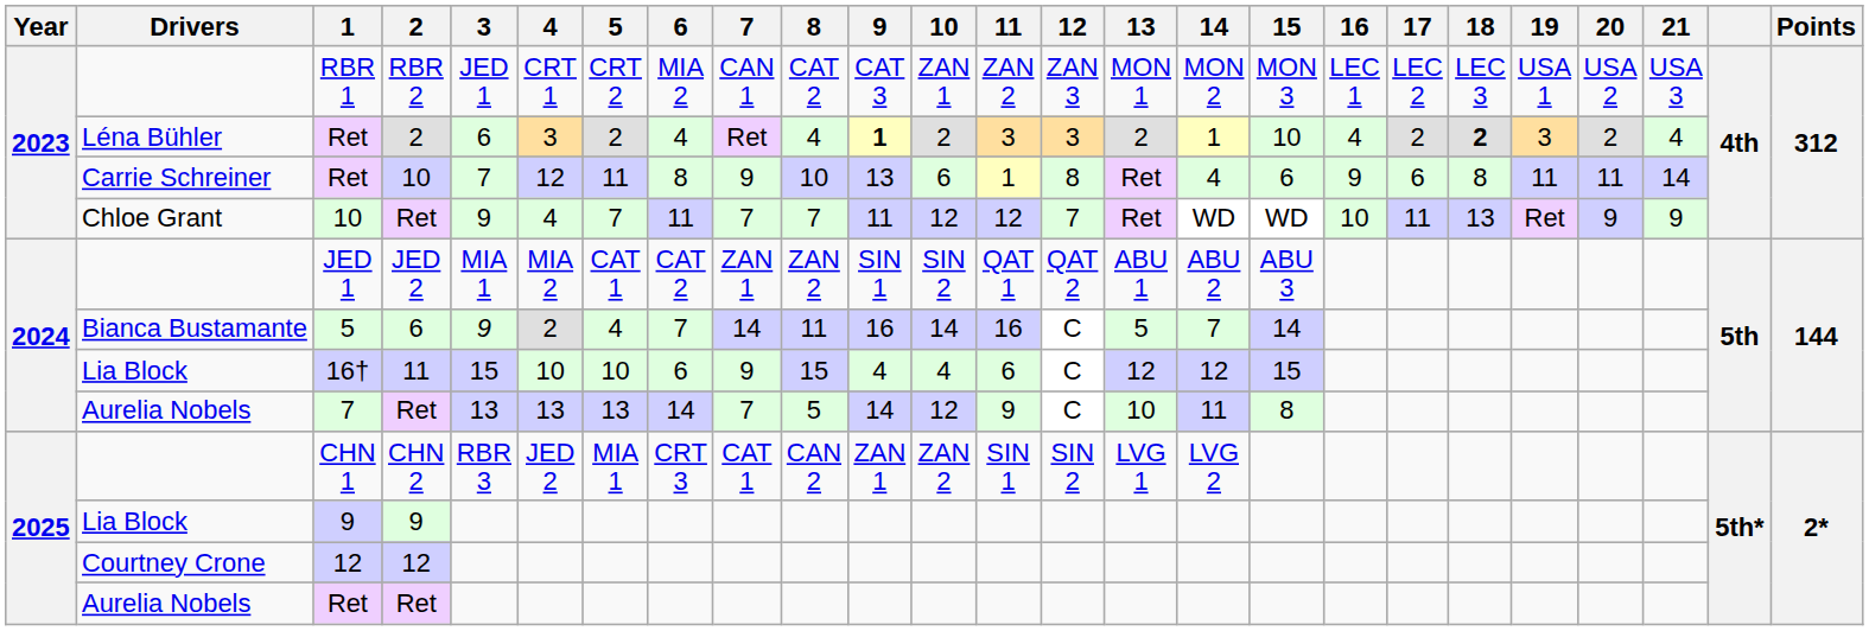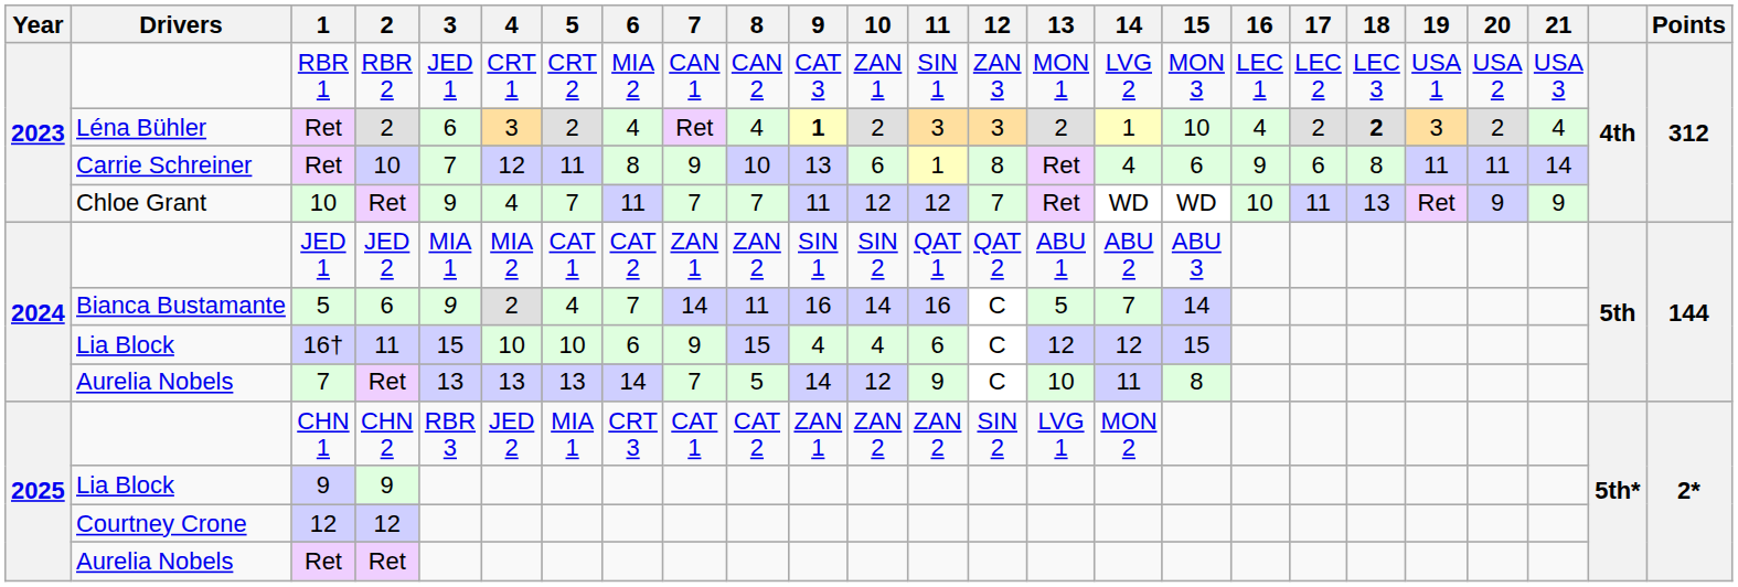 <table class="wikitable" style="text-align:center; font-size:85%;">
 <tr>
 <th>Year</th>
 <th>Drivers</th>
 <th>1</th>
 <th>2</th>
 <th>3</th>
 <th>4</th>
 <th>5</th>
 <th>6</th>
 <th>7</th>
 <th>8</th>
 <th>9</th>
 <th>10</th>
 <th>11</th>
 <th>12</th>
 <th>13</th>
 <th>14</th>
 <th>15</th>
 <th>16</th>
 <th>17</th>
 <th>18</th>
 <th>19</th>
 <th>20</th>
 <th>21</th>
 <th></th>
 <th>Points</th>
 </tr>
 <tr>
 <th rowspan="4"><a href='#'>2023</a></th>
 <td></td>
 <td><a href='#'>RBR<br>1</a></td>
 <td><a href='#'>RBR<br>2</a></td>
 <td><a href='#'>JED<br>1</a></td>
 <td><a href='#'>CRT<br>1</a></td>
 <td><a href='#'>CRT<br>2</a></td>
 <td><a href='#'>MIA<br>2</a></td>
 <td><a href='#'>CAN<br>1</a></td>
-<td><a href='#'>CAT<br>2</a></td>
+<td><a href='#'>CAN<br>2</a></td>
 <td><a href='#'>CAT<br>3</a></td>
 <td><a href='#'>ZAN<br>1</a></td>
-<td><a href='#'>ZAN<br>2</a></td>
+<td><a href='#'>SIN<br>1</a></td>
 <td><a href='#'>ZAN<br>3</a></td>
 <td><a href='#'>MON<br>1</a></td>
-<td><a href='#'>MON<br>2</a></td>
+<td><a href='#'>LVG<br>2</a></td>
 <td><a href='#'>MON<br>3</a></td>
 <td><a href='#'>LEC<br>1</a></td>
 <td><a href='#'>LEC<br>2</a></td>
 <td><a href='#'>LEC<br>3</a></td>
 <td><a href='#'>USA<br>1</a></td>
 <td><a href='#'>USA<br>2</a></td>
 <td><a href='#'>USA<br>3</a></td>
 <th rowspan="4">4th</th>
 <th rowspan="4">312</th>
 </tr>
 <tr>
 <td style="text-align:left;" nowrap> <a href='#'>Léna Bühler</a></td>
 <td style="background:#efcfff;">Ret</td>
 <td style="background:#dfdfdf;">2</td>
 <td style="background:#dfffdf;">6</td>
 <td style="background:#ffdf9f;">3</td>
 <td style="background:#dfdfdf;">2</td>
 <td style="background:#dfffdf;">4</td>
 <td style="background:#efcfff;">Ret</td>
 <td style="background:#dfffdf;">4</td>
 <td style="background:#FFFFBF;"><strong>1</strong></td>
 <td style="background:#dfdfdf;">2</td>
 <td style="background:#ffdf9f;">3</td>
 <td style="background:#ffdf9f;">3</td>
 <td style="background:#dfdfdf;">2</td>
 <td style="background:#FFFFBF;">1</td>
 <td style="background:#dfffdf;">10</td>
 <td style="background:#DFFFDF;">4</td>
 <td style="background:#dfdfdf;">2</td>
 <td style="background:#dfdfdf;"><strong>2</strong></td>
 <td style="background:#ffdf9f;">3</td>
 <td style="background:#dfdfdf;">2</td>
 <td style="background:#DFFFDF;">4</td>
 </tr>
 <tr>
 <td style="text-align:left;" nowrap> <a href='#'>Carrie Schreiner</a></td>
 <td style="background:#efcfff;">Ret</td>
 <td style="background:#cfcfff;">10</td>
 <td style="background:#dfffdf;">7</td>
 <td style="background:#cfcfff;">12</td>
 <td style="background:#cfcfff;">11</td>
 <td style="background:#dfffdf;">8</td>
 <td style="background:#dfffdf;">9</td>
 <td style="background:#cfcfff;">10</td>
 <td style="background:#cfcfff;">13</td>
 <td style="background:#DFFFDF;">6</td>
 <td style="background:#FFFFBF;">1</td>
 <td style="background:#DFFFDF;">8</td>
 <td style="background:#efcfff;">Ret</td>
 <td style="background:#DFFFDF;">4</td>
 <td style="background:#dfffdf;">6</td>
 <td style="background:#DFFFDF;">9</td>
 <td style="background:#dfffdf;">6</td>
 <td style="background:#dfffdf;">8</td>
 <td style="background:#cfcfff;">11</td>
 <td style="background:#cfcfff;">11</td>
 <td style="background:#cfcfff;">14</td>
 </tr>
 <tr>
 <td align=left nowrap> Chloe Grant</td>
 <td style="background:#dfffdf;">10</td>
 <td style="background:#efcfff;">Ret</td>
 <td style="background:#dfffdf;">9</td>
 <td style="background:#dfffdf;">4</td>
 <td style="background:#DFFFDF;">7</td>
 <td style="background:#cfcfff;">11</td>
 <td style="background:#dfffdf;">7</td>
 <td style="background:#dfffdf;">7</td>
 <td style="background:#cfcfff;">11</td>
 <td style="background:#cfcfff;">12</td>
 <td style="background:#cfcfff;">12</td>
 <td style="background:#DFFFDF;">7</td>
 <td style="background:#efcfff;">Ret</td>
 <td style="background:#ffffff;">WD</td>
 <td style="background:#ffffff;">WD</td>
 <td style="background:#DFFFDF;">10</td>
 <td style="background:#cfcfff;">11</td>
 <td style="background:#cfcfff;">13</td>
 <td style="background:#efcfff;">Ret</td>
 <td style="background:#cfcfff;">9</td>
 <td style="background:#DFFFDF;">9</td>
 </tr>
 <tr>
 <th rowspan="4"><a href='#'>2024</a></th>
 <td></td>
 <td><a href='#'>JED<br>1</a></td>
 <td><a href='#'>JED<br>2</a></td>
 <td><a href='#'>MIA<br>1</a></td>
 <td><a href='#'>MIA<br>2</a></td>
 <td><a href='#'>CAT<br>1</a></td>
 <td><a href='#'>CAT<br>2</a></td>
 <td><a href='#'>ZAN<br>1</a></td>
 <td><a href='#'>ZAN<br>2</a></td>
 <td><a href='#'>SIN<br>1</a></td>
 <td><a href='#'>SIN<br>2</a></td>
 <td><a href='#'>QAT<br>1</a></td>
 <td><a href='#'>QAT<br>2</a></td>
 <td><a href='#'>ABU<br>1</a></td>
 <td><a href='#'>ABU<br>2</a></td>
 <td><a href='#'>ABU<br>3</a></td>
 <td></td>
 <td></td>
 <td></td>
 <td></td>
 <td></td>
 <td></td>
 <th rowspan="4">5th</th>
 <th rowspan="4">144</th>
 </tr>
 <tr>
 <td style="text-align:left;" nowrap> <a href='#'>Bianca Bustamante</a></td>
 <td style="background:#DFFFDF;">5</td>
 <td style="background:#DFFFDF;">6</td>
 <td style="background:#DFFFDF;"><em>9</em></td>
 <td style="background:#DFDFDF;">2</td>
 <td style="background:#DFFFDF;">4</td>
 <td style="background:#DFFFDF;">7</td>
 <td style="background:#CFCFFF;">14</td>
 <td style="background:#CFCFFF;">11</td>
 <td style="background:#CFCFFF;">16</td>
 <td style="background:#CFCFFF;">14</td>
 <td style="background:#CFCFFF;">16</td>
 <td style="background:#FFFFFF;">C</td>
 <td style="background:#DFFFDF;">5</td>
 <td style="background:#DFFFDF;">7</td>
 <td style="background:#CFCFFF;">14</td>
 <td></td>
 <td></td>
 <td></td>
 <td></td>
 <td></td>
 <td></td>
 </tr>
 <tr>
 <td style="text-align:left;" nowrap> <a href='#'>Lia Block</a></td>
 <td style="background:#CFCFFF;">16†</td>
 <td style="background:#CFCFFF;">11</td>
 <td style="background:#CFCFFF;">15</td>
 <td style="background:#DFFFDF;">10</td>
 <td style="background:#DFFFDF;">10</td>
 <td style="background:#DFFFDF;">6</td>
 <td style="background:#DFFFDF;">9</td>
 <td style="background:#CFCFFF;">15</td>
 <td style="background:#DFFFDF;">4</td>
 <td style="background:#DFFFDF;">4</td>
 <td style="background:#DFFFDF;">6</td>
 <td style="background:#FFFFFF;">C</td>
 <td style="background:#CFCFFF;">12</td>
 <td style="background:#CFCFFF;">12</td>
 <td style="background:#CFCFFF;">15</td>
 <td></td>
 <td></td>
 <td></td>
 <td></td>
 <td></td>
 <td></td>
 </tr>
 <tr>
 <td style="text-align:left;" nowrap> <a href='#'>Aurelia Nobels</a></td>
 <td style="background:#DFFFDF;">7</td>
 <td style="background:#EFCFFF;">Ret</td>
 <td style="background:#CFCFFF;">13</td>
 <td style="background:#CFCFFF;">13</td>
 <td style="background:#CFCFFF;">13</td>
 <td style="background:#CFCFFF;">14</td>
 <td style="background:#DFFFDF;">7</td>
 <td style="background:#DFFFDF;">5</td>
 <td style="background:#CFCFFF;">14</td>
 <td style="background:#CFCFFF;">12</td>
 <td style="background:#DFFFDF;">9</td>
 <td style="background:#FFFFFF;">C</td>
 <td style="background:#DFFFDF;">10</td>
 <td style="background:#CFCFFF;">11</td>
 <td style="background:#DFFFDF;">8</td>
 <td></td>
 <td></td>
 <td></td>
 <td></td>
 <td></td>
 <td></td>
 </tr>
 <tr>
 <th rowspan="4"><a href='#'>2025</a></th>
 <td></td>
 <td><a href='#'>CHN<br>1</a></td>
 <td><a href='#'>CHN<br>2</a></td>
 <td><a href='#'>RBR<br>3</a></td>
 <td><a href='#'>JED<br>2</a></td>
 <td><a href='#'>MIA<br>1</a></td>
 <td><a href='#'>CRT<br>3</a></td>
 <td><a href='#'>CAT<br>1</a></td>
-<td><a href='#'>CAN<br>2</a></td>
+<td><a href='#'>CAT<br>2</a></td>
 <td><a href='#'>ZAN<br>1</a></td>
 <td><a href='#'>ZAN<br>2</a></td>
-<td><a href='#'>SIN<br>1</a></td>
+<td><a href='#'>ZAN<br>2</a></td>
 <td><a href='#'>SIN<br>2</a></td>
 <td><a href='#'>LVG<br>1</a></td>
-<td><a href='#'>LVG<br>2</a></td>
+<td><a href='#'>MON<br>2</a></td>
 <td></td>
 <td></td>
 <td></td>
 <td></td>
 <td></td>
 <td></td>
 <td></td>
 <th rowspan="4">5th*</th>
 <th rowspan="4">2*</th>
 </tr>
 <tr>
 <td style="text-align:left;" nowrap> <a href='#'>Lia Block</a></td>
 <td style="background:#CFCFFF;">9</td>
 <td style="background:#DFFFDF;">9</td>
 <td style="background:#;"></td>
 <td style="background:#;"></td>
 <td style="background:#;"></td>
 <td style="background:#;"></td>
 <td style="background:#;"></td>
 <td style="background:#;"></td>
 <td style="background:#;"></td>
 <td style="background:#;"></td>
 <td style="background:#;"></td>
 <td style="background:#;"></td>
 <td style="background:#;"></td>
 <td style="background:#;"></td>
 <td></td>
 <td></td>
 <td></td>
 <td></td>
 <td></td>
 <td></td>
 <td></td>
 </tr>
 <tr>
 <td style="text-align:left;" nowrap> <a href='#'>Courtney Crone</a></td>
 <td style="background:#CFCFFF;">12</td>
 <td style="background:#CFCFFF;">12</td>
 <td style="background:#;"></td>
 <td style="background:#;"></td>
 <td style="background:#;"></td>
 <td style="background:#;"></td>
 <td style="background:#;"></td>
 <td style="background:#;"></td>
 <td style="background:#;"></td>
 <td style="background:#;"></td>
 <td style="background:#;"></td>
 <td style="background:#;"></td>
 <td style="background:#;"></td>
 <td style="background:#;"></td>
 <td></td>
 <td></td>
 <td></td>
 <td></td>
 <td></td>
 <td></td>
 <td></td>
 </tr>
 <tr>
 <td style="text-align:left;" nowrap> <a href='#'>Aurelia Nobels</a></td>
 <td style="background:#EFCFFF;">Ret</td>
 <td style="background:#EFCFFF;">Ret</td>
 <td style="background:#;"></td>
 <td style="background:#;"></td>
 <td style="background:#;"></td>
 <td style="background:#;"></td>
 <td style="background:#;"></td>
 <td style="background:#;"></td>
 <td style="background:#;"></td>
 <td style="background:#;"></td>
 <td style="background:#;"></td>
 <td style="background:#;"></td>
 <td style="background:#;"></td>
 <td style="background:#;"></td>
 <td></td>
 <td></td>
 <td></td>
 <td></td>
 <td></td>
 <td></td>
 <td></td>
 </tr>
 </table>
